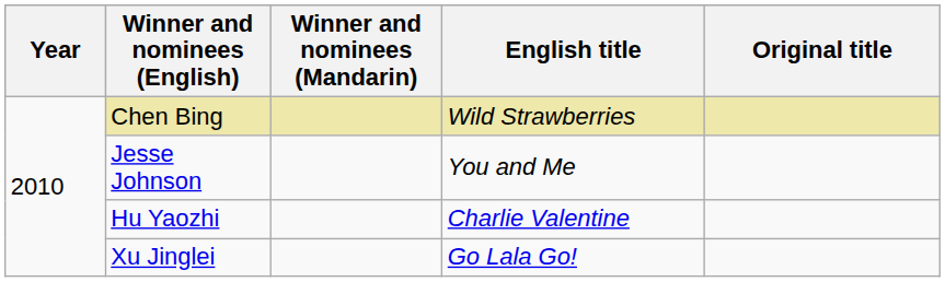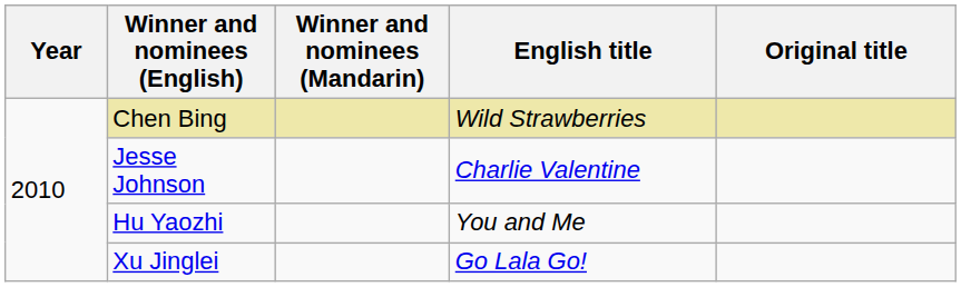 <table class="wikitable" style="width:100%;">
 <tr style="background:#bebebe">
 <th width="100"><strong>Year</strong></th>
 <th width="150"><strong>Winner and nominees<br>(English)</strong></th>
 <th width="150"><strong>Winner and nominees<br>(Mandarin)</strong></th>
 <th width="300"><strong>English title</strong></th>
 <th width="300"><strong>Original title</strong></th>
 </tr>
 <tr>
 <td rowspan="4">2010</td>
 <td style="background:#EEE8AA;">Chen Bing</td>
 <td style="background:#EEE8AA;"></td>
 <td style="background:#EEE8AA;"><em>Wild Strawberries</em></td>
 <td style="background:#EEE8AA;"></td>
 </tr>
 <tr>
 <td><a href='#'>Jesse Johnson</a></td>
 <td></td>
-<td><em>You and Me</em></td>
+<td><em><a href='#'>Charlie Valentine</a></em></td>
 <td></td>
 </tr>
 <tr>
 <td><a href='#'>Hu Yaozhi</a></td>
 <td></td>
-<td><em><a href='#'>Charlie Valentine</a></em></td>
+<td><em>You and Me</em></td>
 <td></td>
 </tr>
 <tr>
 <td><a href='#'>Xu Jinglei</a></td>
 <td></td>
 <td><em><a href='#'>Go Lala Go!</a></em></td>
 <td></td>
 </tr>
 </table>
